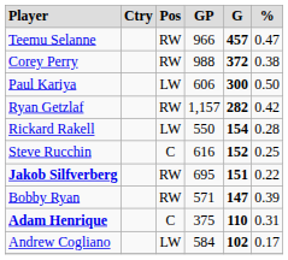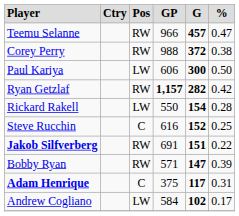 <table class="wikitable">
 <tr align="center" style="font-weight:bold; background-color:#dddddd;" |>
 <td align="left">Player</td>
 <td>Ctry</td>
 <td>Pos</td>
 <td>GP</td>
 <td>G</td>
 <td>%</td>
 </tr>
 <tr align="center">
 <td align="left"><a href='#'>Teemu Selanne</a></td>
 <td></td>
 <td>RW</td>
 <td>966</td>
 <td><strong>457</strong></td>
 <td>0.47</td>
 </tr>
 <tr align="center">
 <td align="left"><a href='#'>Corey Perry</a></td>
 <td></td>
 <td>RW</td>
 <td>988</td>
 <td><strong>372</strong></td>
 <td>0.38</td>
 </tr>
 <tr align="center">
 <td align="left"><a href='#'>Paul Kariya</a></td>
 <td></td>
 <td>LW</td>
 <td>606</td>
 <td><strong>300</strong></td>
 <td>0.50</td>
 </tr>
 <tr align="center">
 <td align="left"><a href='#'>Ryan Getzlaf</a></td>
 <td></td>
 <td>RW</td>
-<td>1,157</td>
+<td><strong>1,157</strong></td>
 <td><strong>282</strong></td>
 <td>0.42</td>
 </tr>
 <tr align="center">
 <td align="left"><a href='#'>Rickard Rakell</a></td>
 <td></td>
 <td>LW</td>
 <td>550</td>
 <td><strong>154</strong></td>
 <td>0.28</td>
 </tr>
 <tr align="center">
 <td align="left"><a href='#'>Steve Rucchin</a></td>
 <td></td>
 <td>C</td>
 <td>616</td>
 <td><strong>152</strong></td>
 <td>0.25</td>
 </tr>
 <tr align="center">
 <td align="left"><strong><a href='#'>Jakob Silfverberg</a></strong></td>
 <td></td>
 <td>RW</td>
-<td>695</td>
+<td>691</td>
 <td><strong>151</strong></td>
 <td>0.22</td>
 </tr>
 <tr align="center">
 <td align="left"><a href='#'>Bobby Ryan</a></td>
 <td></td>
 <td>RW</td>
 <td>571</td>
 <td><strong>147</strong></td>
 <td>0.39</td>
 </tr>
 <tr align="center">
 <td align="left"><strong><a href='#'>Adam Henrique</a></strong></td>
 <td></td>
 <td>C</td>
 <td>375</td>
-<td><strong>110</strong></td>
+<td><strong>117</strong></td>
 <td>0.31</td>
 </tr>
 <tr align="center">
 <td align="left"><a href='#'>Andrew Cogliano</a></td>
 <td></td>
 <td>LW</td>
 <td>584</td>
 <td><strong>102</strong></td>
 <td>0.17</td>
 </tr>
 <tr align="center">
 </tr>
 </table>
